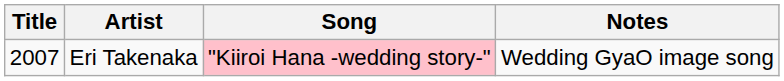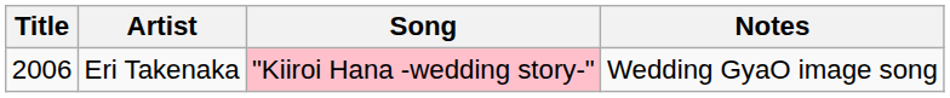 <table class="wikitable">
 <tr>
 <th>Title</th>
 <th>Artist</th>
 <th>Song</th>
 <th>Notes</th>
 </tr>
 <tr>
-<td>2007</td>
+<td>2006</td>
 <td>Eri Takenaka</td>
 <td style="background: pink;">"Kiiroi Hana -wedding story-"</td>
 <td>Wedding GyaO image song</td>
 </tr>
 </table>
